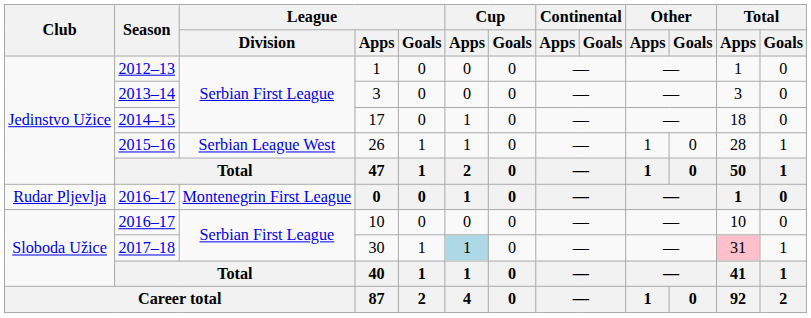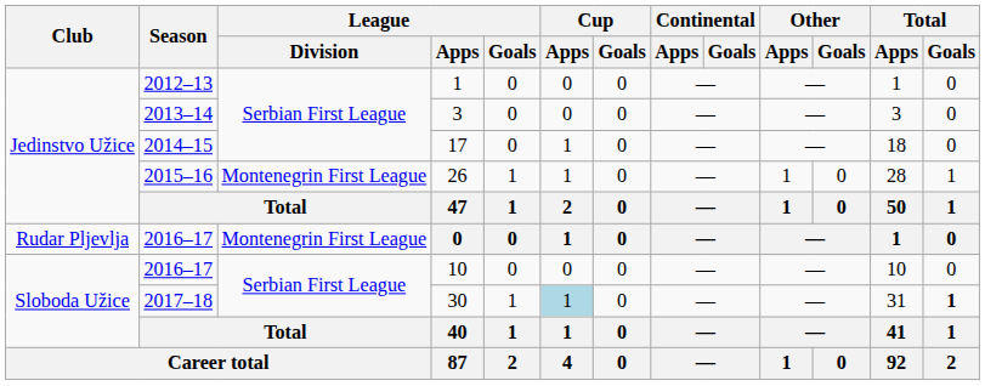 <table class="wikitable" style="text-align:center">
 <tr>
 <th rowspan="2">Club</th>
 <th rowspan="2">Season</th>
 <th colspan="3">League</th>
 <th colspan="2">Cup</th>
 <th colspan="2">Continental</th>
 <th colspan="2">Other</th>
 <th colspan="2">Total</th>
 </tr>
 <tr>
 <th>Division</th>
 <th>Apps</th>
 <th>Goals</th>
 <th>Apps</th>
 <th>Goals</th>
 <th>Apps</th>
 <th>Goals</th>
 <th>Apps</th>
 <th>Goals</th>
 <th>Apps</th>
 <th>Goals</th>
 </tr>
 <tr>
 <td rowspan="5"><a href='#'>Jedinstvo Užice</a></td>
 <td><a href='#'>2012–13</a></td>
 <td rowspan=3><a href='#'>Serbian First League</a></td>
 <td>1</td>
 <td>0</td>
 <td>0</td>
 <td>0</td>
 <td colspan="2">—</td>
 <td colspan="2">—</td>
 <td>1</td>
 <td>0</td>
 </tr>
 <tr>
 <td><a href='#'>2013–14</a></td>
 <td>3</td>
 <td>0</td>
 <td>0</td>
 <td>0</td>
 <td colspan="2">—</td>
 <td colspan="2">—</td>
 <td>3</td>
 <td>0</td>
 </tr>
 <tr>
 <td><a href='#'>2014–15</a></td>
 <td>17</td>
 <td>0</td>
 <td>1</td>
 <td>0</td>
 <td colspan="2">—</td>
 <td colspan="2">—</td>
 <td>18</td>
 <td>0</td>
 </tr>
 <tr>
 <td><a href='#'>2015–16</a></td>
-<td><a href='#'>Serbian League West</a></td>
+<td><a href='#'>Montenegrin First League</a></td>
 <td>26</td>
 <td>1</td>
 <td>1</td>
 <td>0</td>
 <td colspan="2">—</td>
 <td>1</td>
 <td>0</td>
 <td>28</td>
 <td>1</td>
 </tr>
 <tr>
 <th colspan="2">Total</th>
 <th>47</th>
 <th>1</th>
 <th>2</th>
 <th>0</th>
 <th colspan="2">—</th>
 <th>1</th>
 <th>0</th>
 <th>50</th>
 <th>1</th>
 </tr>
 <tr>
 <td><a href='#'>Rudar Pljevlja</a></td>
 <td><a href='#'>2016–17</a></td>
 <td><a href='#'>Montenegrin First League</a></td>
 <th>0</th>
 <th>0</th>
 <th>1</th>
 <th>0</th>
 <th colspan="2">—</th>
 <th colspan="2">—</th>
 <th>1</th>
 <th>0</th>
 </tr>
 <tr>
 <td rowspan="3"><a href='#'>Sloboda Užice</a></td>
 <td><a href='#'>2016–17</a></td>
 <td rowspan=2><a href='#'>Serbian First League</a></td>
 <td>10</td>
 <td>0</td>
 <td>0</td>
 <td>0</td>
 <td colspan="2">—</td>
 <td colspan="2">—</td>
 <td>10</td>
 <td>0</td>
 </tr>
 <tr>
 <td><a href='#'>2017–18</a></td>
 <td>30</td>
 <td>1</td>
 <td style="background: lightblue;">1</td>
 <td>0</td>
 <td colspan="2">—</td>
 <td colspan="2">—</td>
-<td style="background: pink;">31</td>
-<td>1</td>
+<td>31</td>
+<td><strong>1</strong></td>
 </tr>
 <tr>
 <th colspan="2">Total</th>
 <th>40</th>
 <th>1</th>
 <th>1</th>
 <th>0</th>
 <th colspan="2">—</th>
 <th colspan="2">—</th>
 <th>41</th>
 <th>1</th>
 </tr>
 <tr>
 <th colspan="3">Career total</th>
 <th>87</th>
 <th>2</th>
 <th>4</th>
 <th>0</th>
 <th colspan="2">—</th>
 <th>1</th>
 <th>0</th>
 <th>92</th>
 <th>2</th>
 </tr>
 </table>
